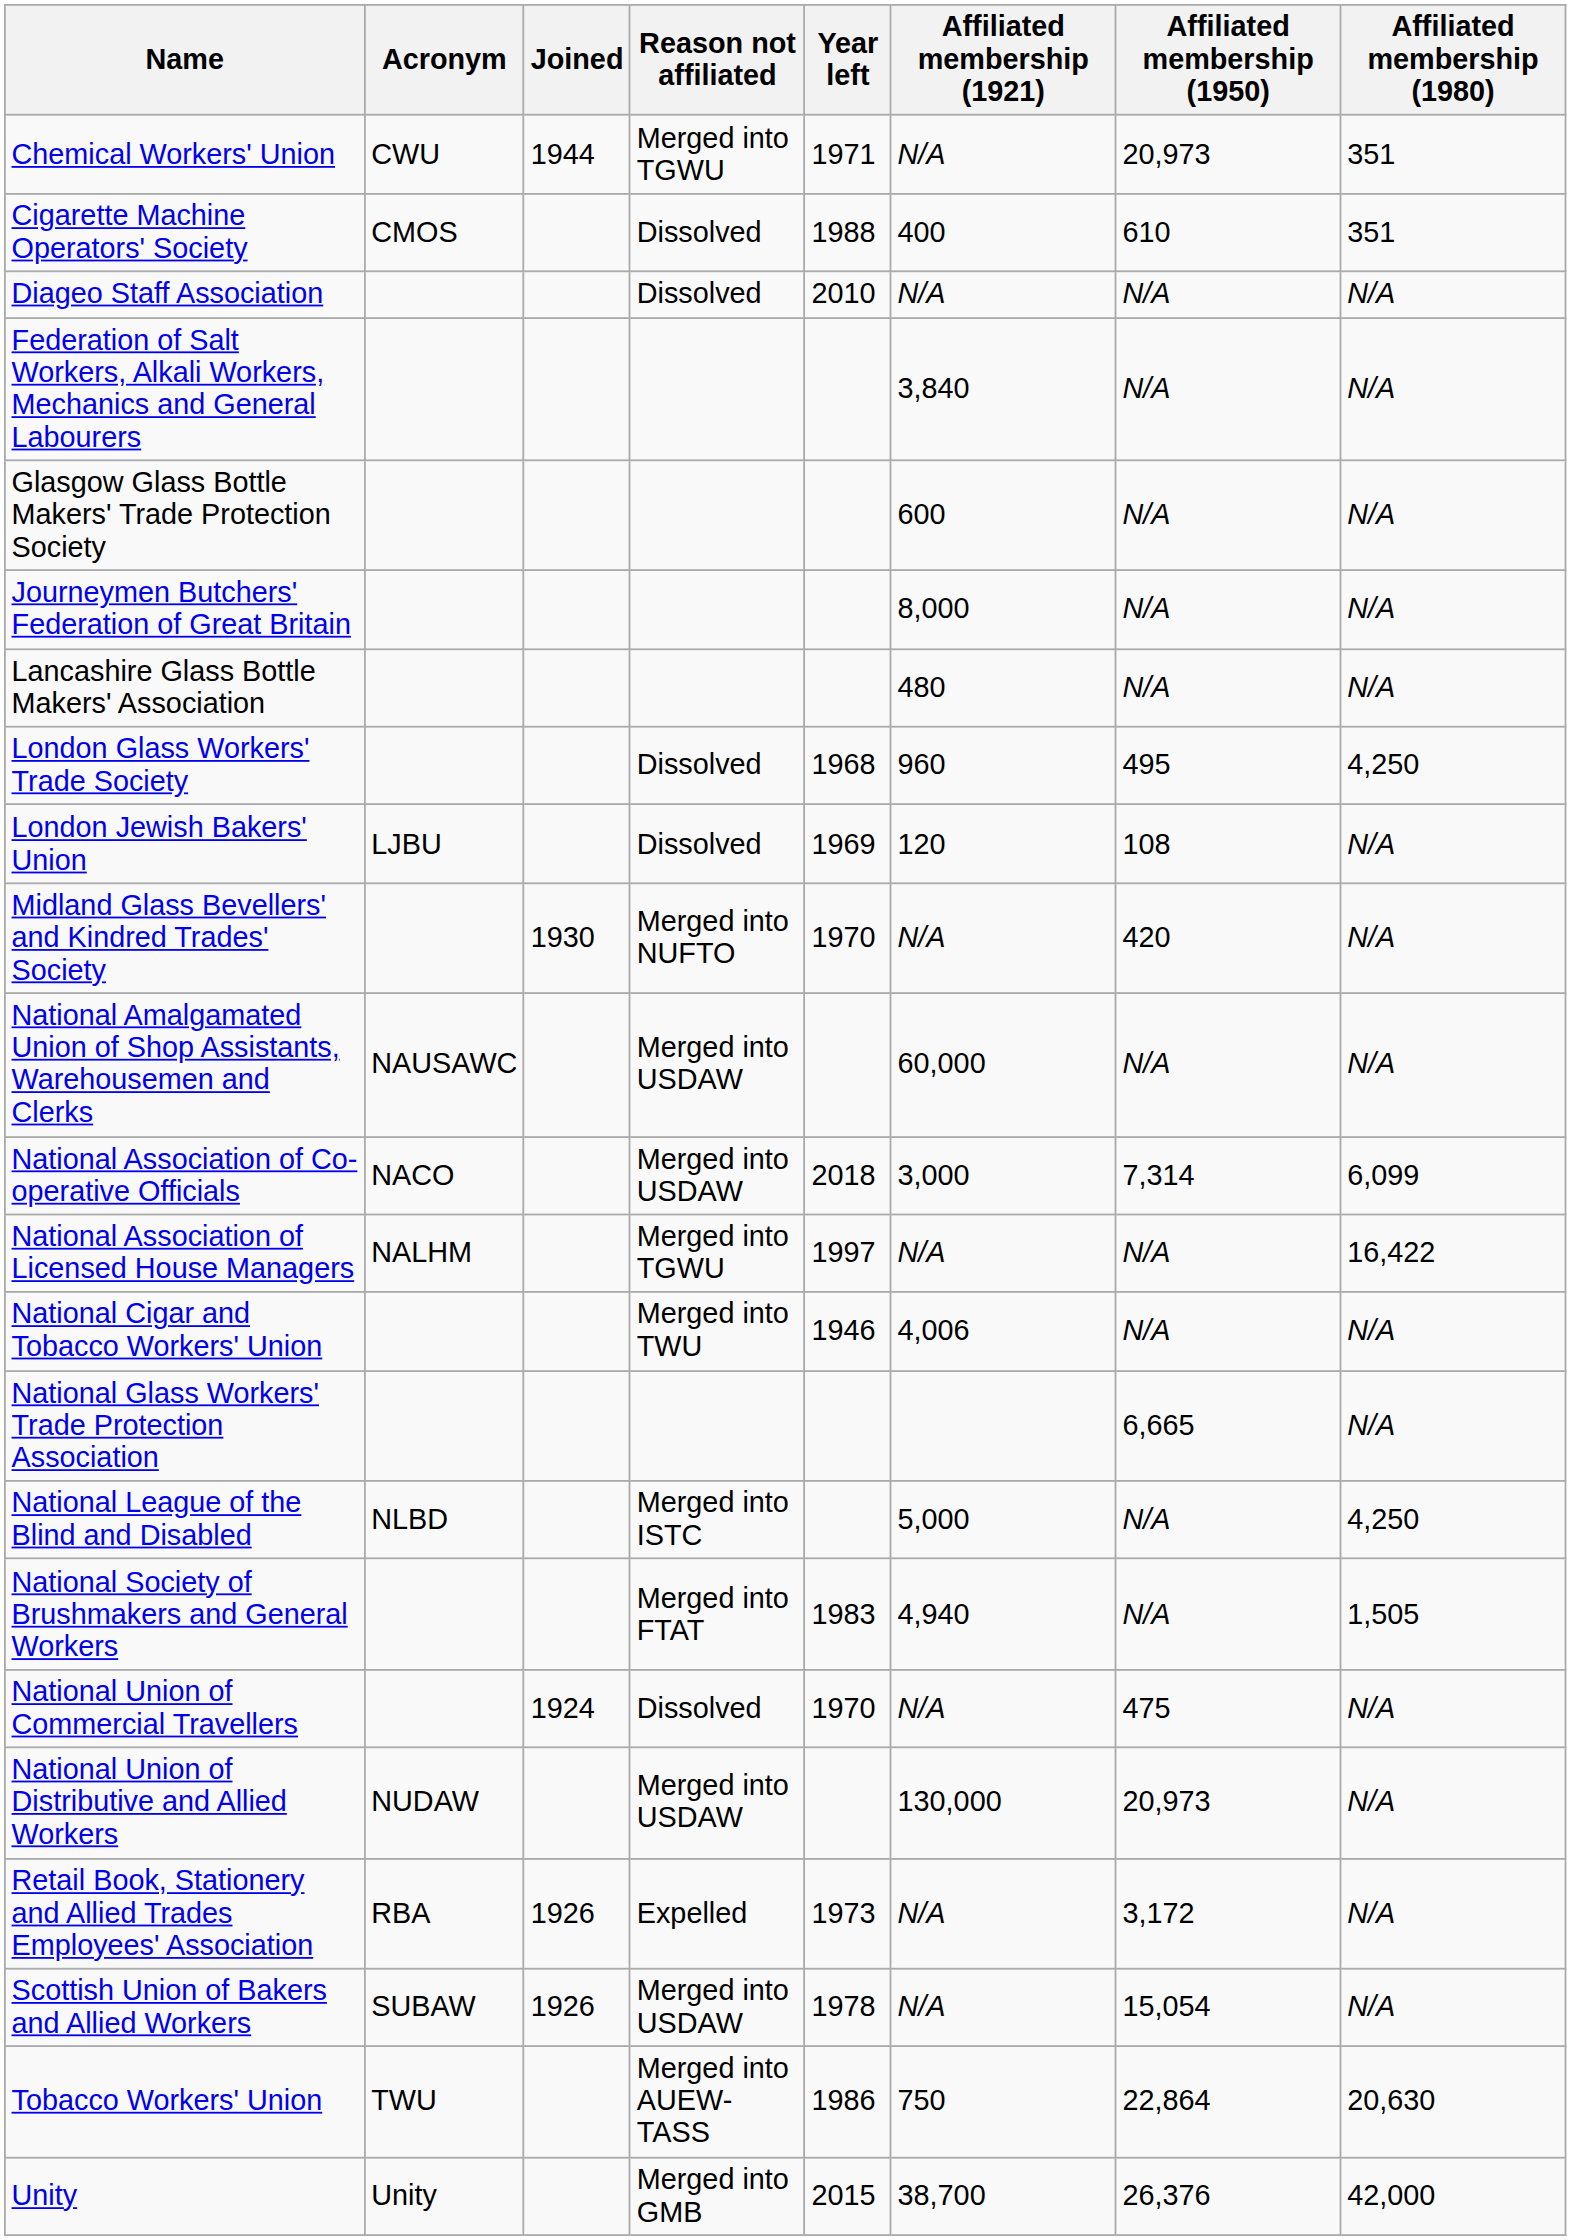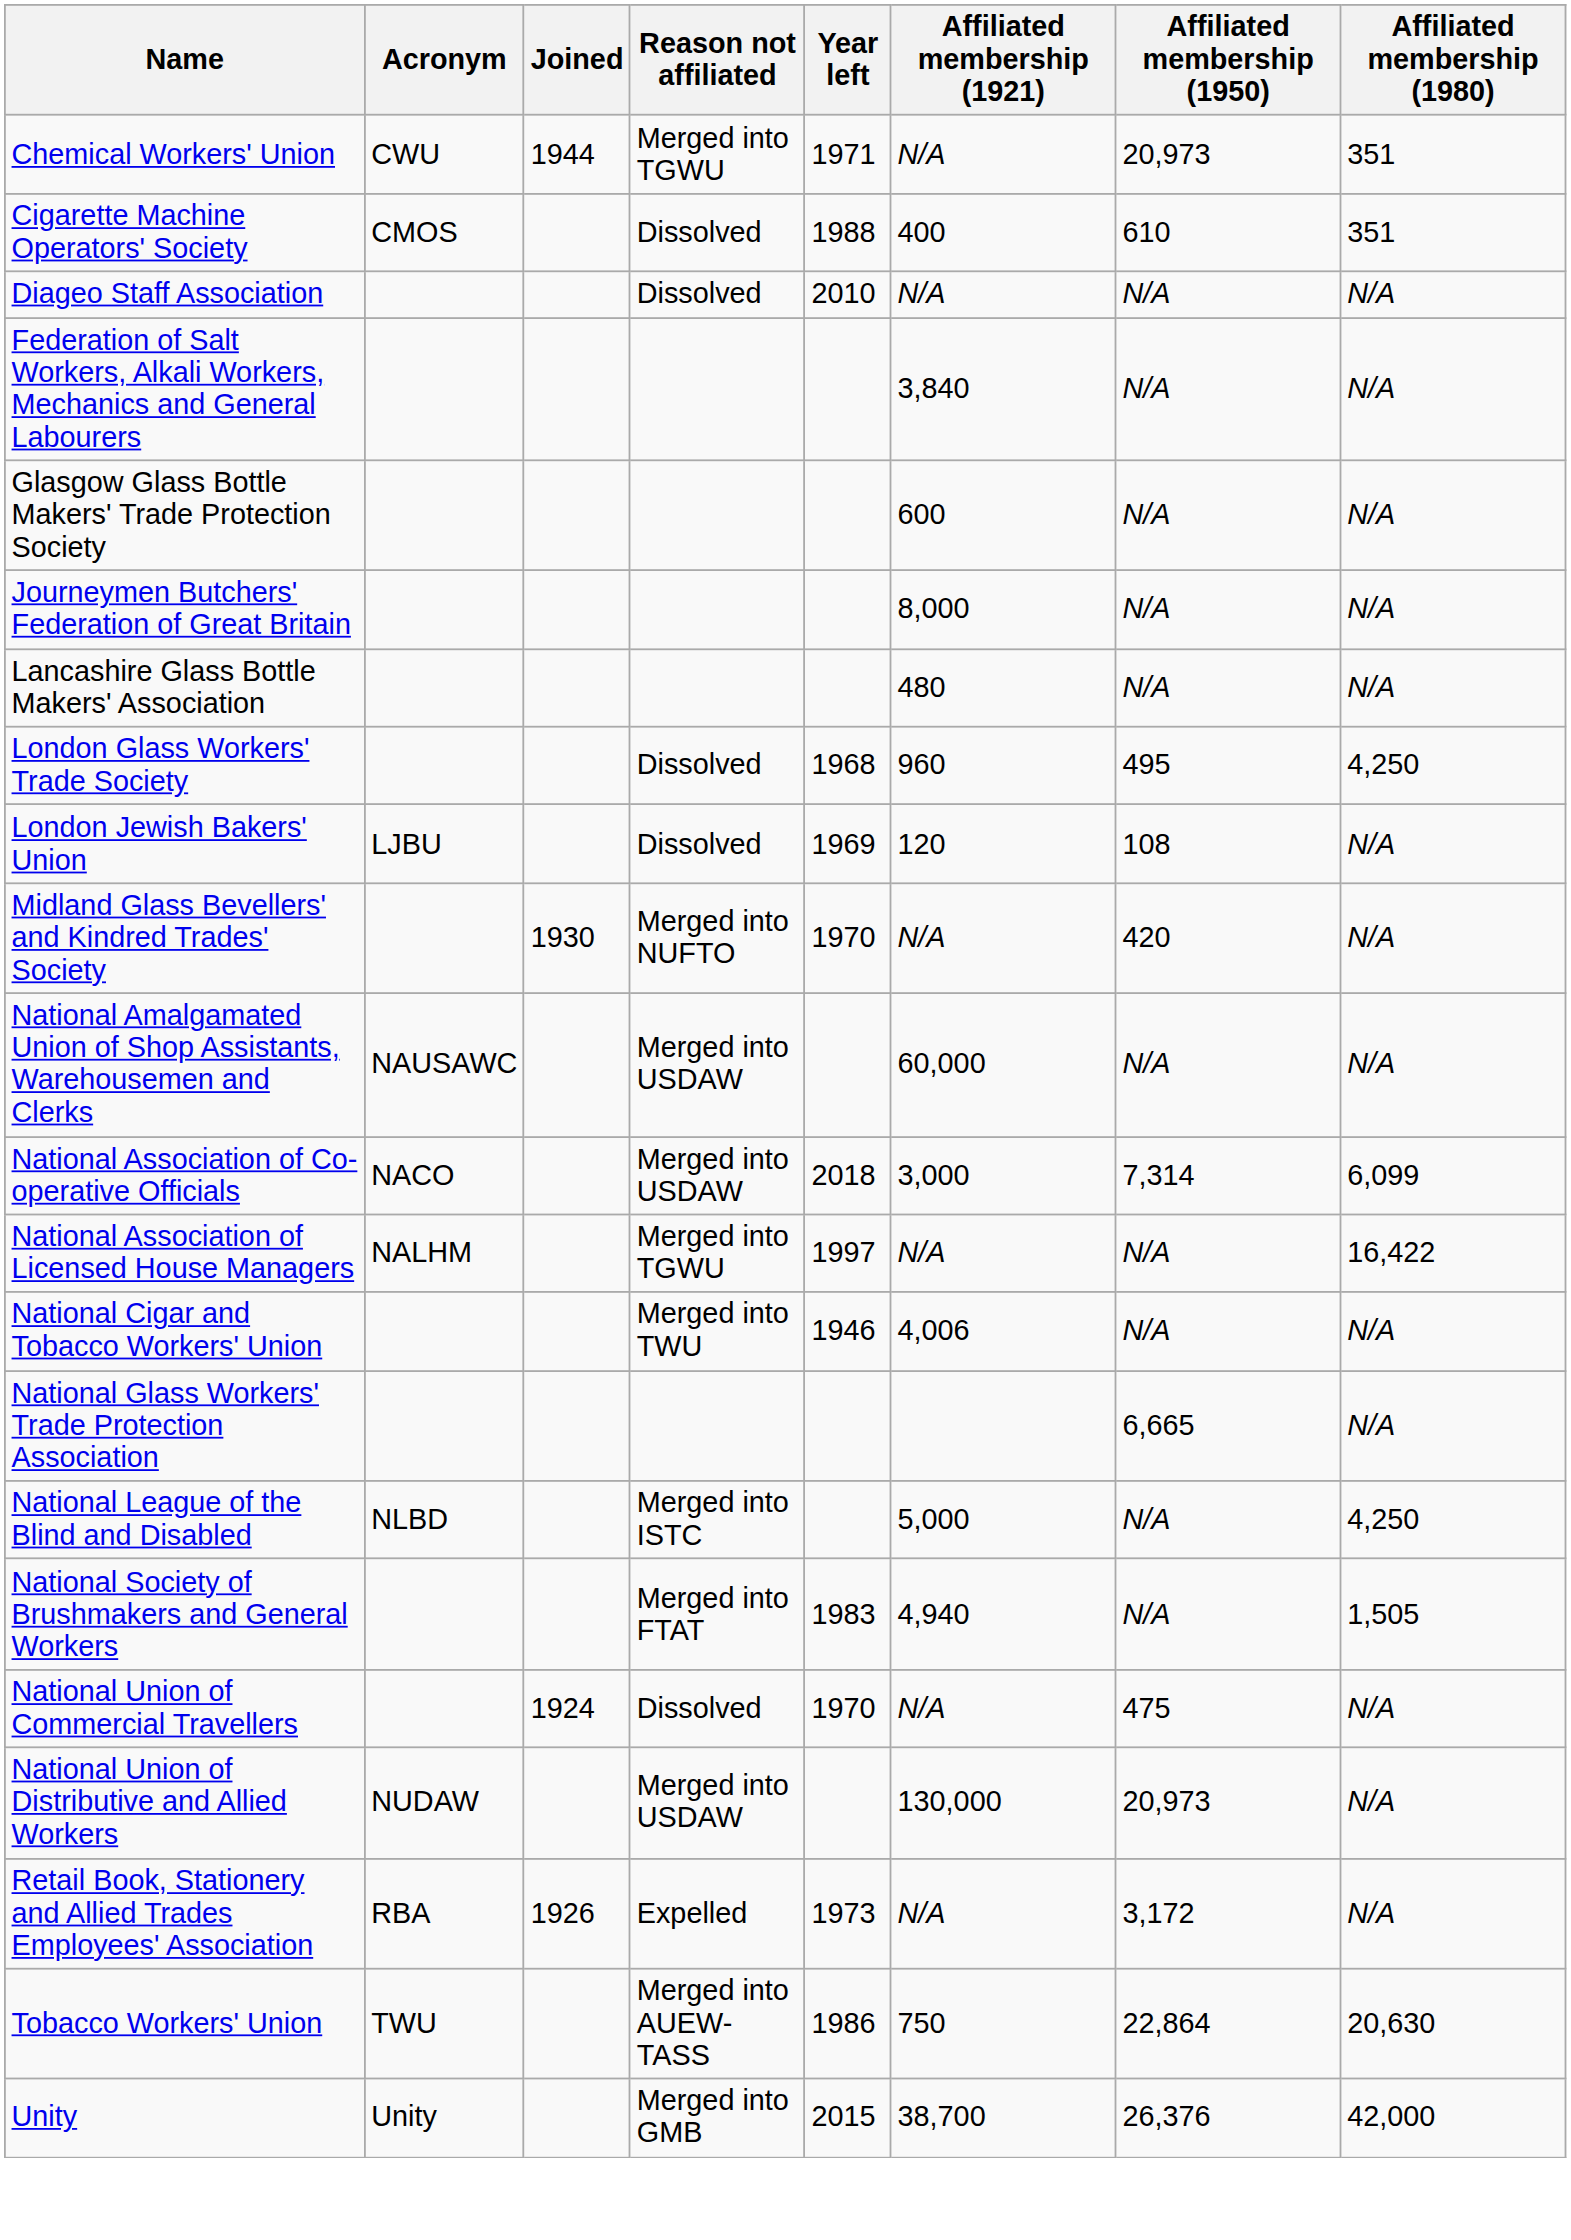 <table class="wikitable sortable">
 <tr>
 <th>Name</th>
 <th>Acronym</th>
 <th>Joined</th>
 <th>Reason not affiliated</th>
 <th>Year left</th>
 <th>Affiliated membership (1921)</th>
 <th>Affiliated membership (1950)</th>
 <th>Affiliated membership (1980)</th>
 </tr>
 <tr>
 <td><a href='#'>Chemical Workers' Union</a></td>
 <td>CWU</td>
 <td>1944</td>
 <td>Merged into TGWU</td>
 <td>1971</td>
 <td><em>N/A</em></td>
 <td>20,973</td>
 <td>351</td>
 </tr>
 <tr>
 <td><a href='#'>Cigarette Machine Operators' Society</a></td>
 <td>CMOS</td>
 <td></td>
 <td>Dissolved</td>
 <td>1988</td>
 <td>400</td>
 <td>610</td>
 <td>351</td>
 </tr>
 <tr>
 <td><a href='#'>Diageo Staff Association</a></td>
 <td></td>
 <td></td>
 <td>Dissolved</td>
 <td>2010</td>
 <td><em>N/A</em></td>
 <td><em>N/A</em></td>
 <td><em>N/A</em></td>
 </tr>
 <tr>
 <td><a href='#'>Federation of Salt Workers, Alkali Workers, Mechanics and General Labourers</a></td>
 <td></td>
 <td></td>
 <td></td>
 <td></td>
 <td>3,840</td>
 <td><em>N/A</em></td>
 <td><em>N/A</em></td>
 </tr>
 <tr>
 <td>Glasgow Glass Bottle Makers' Trade Protection Society</td>
 <td></td>
 <td></td>
 <td></td>
 <td></td>
 <td>600</td>
 <td><em>N/A</em></td>
 <td><em>N/A</em></td>
 </tr>
 <tr>
 <td><a href='#'>Journeymen Butchers' Federation of Great Britain</a></td>
 <td></td>
 <td></td>
 <td></td>
 <td></td>
 <td>8,000</td>
 <td><em>N/A</em></td>
 <td><em>N/A</em></td>
 </tr>
 <tr>
 <td>Lancashire Glass Bottle Makers' Association</td>
 <td></td>
 <td></td>
 <td></td>
 <td></td>
 <td>480</td>
 <td><em>N/A</em></td>
 <td><em>N/A</em></td>
 </tr>
 <tr>
 <td><a href='#'>London Glass Workers' Trade Society</a></td>
 <td></td>
 <td></td>
 <td>Dissolved</td>
 <td>1968</td>
 <td>960</td>
 <td>495</td>
 <td>4,250</td>
 </tr>
 <tr>
 <td><a href='#'>London Jewish Bakers' Union</a></td>
 <td>LJBU</td>
 <td></td>
 <td>Dissolved</td>
 <td>1969</td>
 <td>120</td>
 <td>108</td>
 <td><em>N/A</em></td>
 </tr>
 <tr>
 <td><a href='#'>Midland Glass Bevellers' and Kindred Trades' Society</a></td>
 <td></td>
 <td>1930</td>
 <td>Merged into NUFTO</td>
 <td>1970</td>
 <td><em>N/A</em></td>
 <td>420</td>
 <td><em>N/A</em></td>
 </tr>
 <tr>
 <td><a href='#'>National Amalgamated Union of Shop Assistants, Warehousemen and Clerks</a></td>
 <td>NAUSAWC</td>
 <td></td>
 <td>Merged into USDAW</td>
 <td></td>
 <td>60,000</td>
 <td><em>N/A</em></td>
 <td><em>N/A</em></td>
 </tr>
 <tr>
 <td><a href='#'>National Association of Co-operative Officials</a></td>
 <td>NACO</td>
 <td></td>
 <td>Merged into USDAW</td>
 <td>2018</td>
 <td>3,000</td>
 <td>7,314</td>
 <td>6,099</td>
 </tr>
 <tr>
 <td><a href='#'>National Association of Licensed House Managers</a></td>
 <td>NALHM</td>
 <td></td>
 <td>Merged into TGWU</td>
 <td>1997</td>
 <td><em>N/A</em></td>
 <td><em>N/A</em></td>
 <td>16,422</td>
 </tr>
 <tr>
 <td><a href='#'>National Cigar and Tobacco Workers' Union</a></td>
 <td></td>
 <td></td>
 <td>Merged into TWU</td>
 <td>1946</td>
 <td>4,006</td>
 <td><em>N/A</em></td>
 <td><em>N/A</em></td>
 </tr>
 <tr>
 <td><a href='#'>National Glass Workers' Trade Protection Association</a></td>
 <td></td>
 <td></td>
 <td></td>
 <td></td>
 <td></td>
 <td>6,665</td>
 <td><em>N/A</em></td>
 </tr>
 <tr>
 <td><a href='#'>National League of the Blind and Disabled</a></td>
 <td>NLBD</td>
 <td></td>
 <td>Merged into ISTC</td>
 <td></td>
 <td>5,000</td>
 <td><em>N/A</em></td>
 <td>4,250</td>
 </tr>
 <tr>
 <td><a href='#'>National Society of Brushmakers and General Workers</a></td>
 <td></td>
 <td></td>
 <td>Merged into FTAT</td>
 <td>1983</td>
 <td>4,940</td>
 <td><em>N/A</em></td>
 <td>1,505</td>
 </tr>
 <tr>
 <td><a href='#'>National Union of Commercial Travellers</a></td>
 <td></td>
 <td>1924</td>
 <td>Dissolved</td>
 <td>1970</td>
 <td><em>N/A</em></td>
 <td>475</td>
 <td><em>N/A</em></td>
 </tr>
 <tr>
 <td><a href='#'>National Union of Distributive and Allied Workers</a></td>
 <td>NUDAW</td>
 <td></td>
 <td>Merged into USDAW</td>
 <td></td>
 <td>130,000</td>
 <td>20,973</td>
 <td><em>N/A</em></td>
 </tr>
 <tr>
 <td><a href='#'>Retail Book, Stationery and Allied Trades Employees' Association</a></td>
 <td>RBA</td>
 <td>1926</td>
 <td>Expelled</td>
 <td>1973</td>
 <td><em>N/A</em></td>
 <td>3,172</td>
 <td><em>N/A</em></td>
 </tr>
 <tr>
-<td><a href='#'>Scottish Union of Bakers and Allied Workers</a></td>
-<td>SUBAW</td>
-<td>1926</td>
-<td>Merged into USDAW</td>
-<td>1978</td>
-<td><em>N/A</em></td>
-<td>15,054</td>
-<td><em>N/A</em></td>
-</tr>
-<tr>
 <td><a href='#'>Tobacco Workers' Union</a></td>
 <td>TWU</td>
 <td></td>
 <td>Merged into AUEW-TASS</td>
 <td>1986</td>
 <td>750</td>
 <td>22,864</td>
 <td>20,630</td>
 </tr>
 <tr>
 <td><a href='#'>Unity</a></td>
 <td>Unity</td>
 <td></td>
 <td>Merged into GMB</td>
 <td>2015</td>
 <td>38,700</td>
 <td>26,376</td>
 <td>42,000</td>
 </tr>
 </table>
